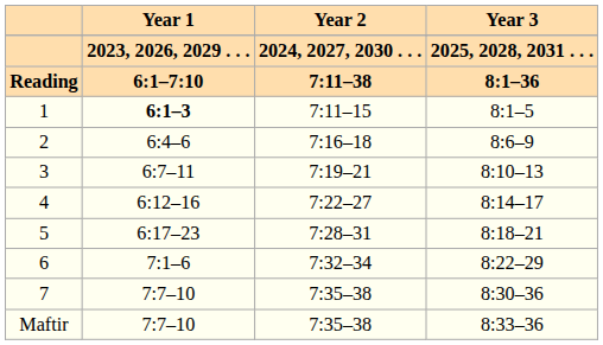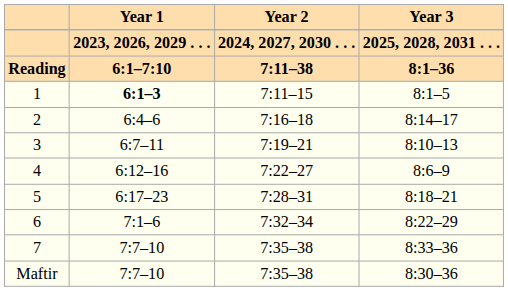 <table class="wikitable" style="background:Ivory; text-align:center">
 <tr>
 <th style="background:Navajowhite;"></th>
 <th style="background:Navajowhite;">Year 1</th>
 <th style="background:Navajowhite;">Year 2</th>
 <th style="background:Navajowhite;">Year 3</th>
 </tr>
 <tr>
 </tr>
 <tr>
 <th style="background:Navajowhite;"></th>
 <th style="background:Navajowhite;">2023, 2026, 2029 . . .</th>
 <th style="background:Navajowhite;">2024, 2027, 2030 . . .</th>
 <th style="background:Navajowhite;">2025, 2028, 2031 . . .</th>
 </tr>
 <tr>
 <th style="background:Navajowhite;">Reading</th>
 <th style="background:Navajowhite;">6:1–7:10</th>
 <th style="background:Navajowhite;">7:11–38</th>
 <th style="background:Navajowhite;">8:1–36</th>
 </tr>
 <tr>
 <td>1</td>
 <td><strong>6:1–3</strong></td>
 <td>7:11–15</td>
 <td>8:1–5</td>
 </tr>
 <tr>
 <td>2</td>
 <td>6:4–6</td>
 <td>7:16–18</td>
-<td>8:6–9</td>
+<td>8:14–17</td>
 </tr>
 <tr>
 <td>3</td>
 <td>6:7–11</td>
 <td>7:19–21</td>
 <td>8:10–13</td>
 </tr>
 <tr>
 <td>4</td>
 <td>6:12–16</td>
 <td>7:22–27</td>
-<td>8:14–17</td>
+<td>8:6–9</td>
 </tr>
 <tr>
 <td>5</td>
 <td>6:17–23</td>
 <td>7:28–31</td>
 <td>8:18–21</td>
 </tr>
 <tr>
 <td>6</td>
 <td>7:1–6</td>
 <td>7:32–34</td>
 <td>8:22–29</td>
 </tr>
 <tr>
 <td>7</td>
 <td>7:7–10</td>
 <td>7:35–38</td>
-<td>8:30–36</td>
+<td>8:33–36</td>
 </tr>
 <tr>
 <td>Maftir</td>
 <td>7:7–10</td>
 <td>7:35–38</td>
-<td>8:33–36</td>
+<td>8:30–36</td>
 </tr>
 </table>
